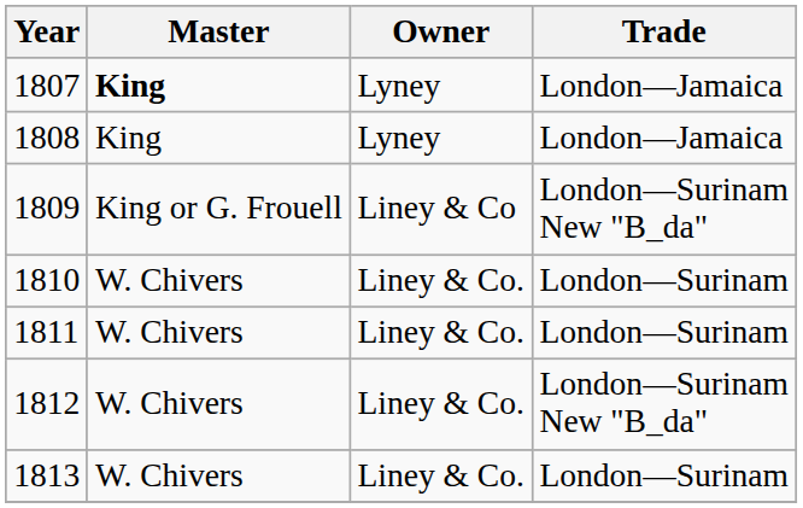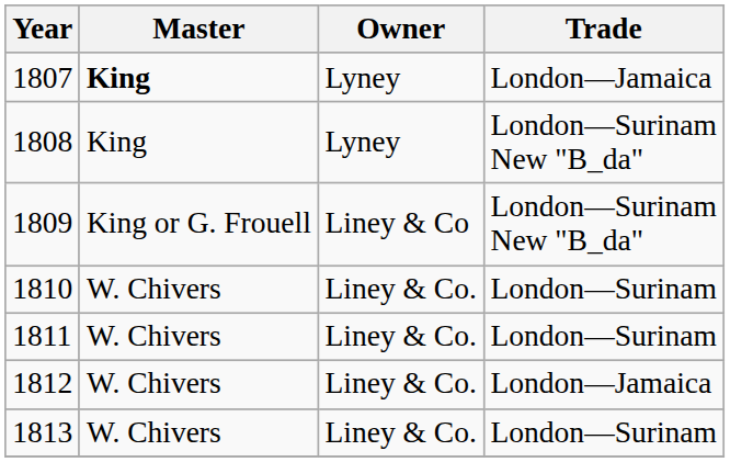 <table class="sortable wikitable">
 <tr>
 <th>Year</th>
 <th>Master</th>
 <th>Owner</th>
 <th>Trade</th>
 </tr>
 <tr>
 <td>1807</td>
 <td><strong>King</strong></td>
 <td>Lyney</td>
 <td>London—Jamaica</td>
 </tr>
 <tr>
 <td>1808</td>
 <td>King</td>
 <td>Lyney</td>
-<td>London—Jamaica</td>
+<td>London—Surinam<br>New "B_da"</td>
 </tr>
 <tr>
 <td>1809</td>
 <td>King  or G. Frouell</td>
 <td>Liney & Co</td>
 <td>London—Surinam<br>New "B_da"</td>
 </tr>
 <tr>
 <td>1810</td>
 <td>W. Chivers</td>
 <td>Liney & Co.</td>
 <td>London—Surinam</td>
 </tr>
 <tr>
 <td>1811</td>
 <td>W. Chivers</td>
 <td>Liney & Co.</td>
 <td>London—Surinam</td>
 </tr>
 <tr>
 <td>1812</td>
 <td>W. Chivers</td>
 <td>Liney & Co.</td>
-<td>London—Surinam<br>New "B_da"</td>
+<td>London—Jamaica</td>
 </tr>
 <tr>
 <td>1813</td>
 <td>W. Chivers</td>
 <td>Liney & Co.</td>
 <td>London—Surinam</td>
 </tr>
 <tr>
 </tr>
 </table>
